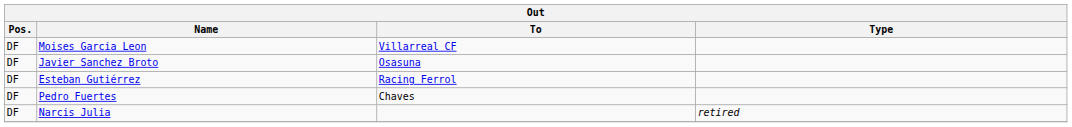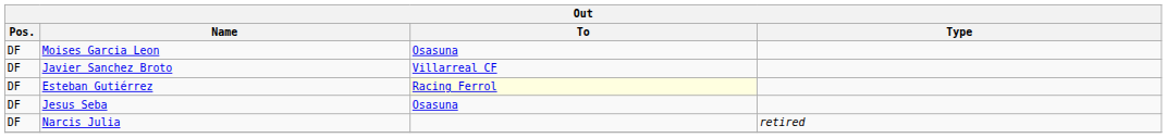 <table class="wikitable" style="font-size:90%;width:99%;">
 <tr>
 <th colspan="4">Out</th>
 </tr>
 <tr>
 <th width=3%>Pos.</th>
 <th width=32%>Name</th>
 <th width=30%>To</th>
 <th width=35%>Type</th>
 </tr>
 <tr>
 <td>DF</td>
 <td><a href='#'>Moises Garcia Leon</a></td>
+<td><a href='#'>Osasuna</a></td>
+<td></td>
+</tr>
+<tr>
+<td>DF</td>
+<td><a href='#'>Javier Sanchez Broto</a></td>
 <td><a href='#'>Villarreal CF</a></td>
 <td></td>
 </tr>
 <tr>
 <td>DF</td>
-<td><a href='#'>Javier Sanchez Broto</a></td>
-<td><a href='#'>Osasuna</a></td>
+<td><a href='#'>Esteban Gutiérrez</a></td>
+<td style="background: lightyellow;"><a href='#'>Racing Ferrol</a></td>
 <td></td>
 </tr>
 <tr>
 <td>DF</td>
-<td><a href='#'>Esteban Gutiérrez</a></td>
-<td><a href='#'>Racing Ferrol</a></td>
-<td></td>
-</tr>
-<tr>
-<td>DF</td>
-<td><a href='#'>Pedro Fuertes</a></td>
-<td>Chaves</td>
+<td><a href='#'>Jesus Seba</a></td>
+<td><a href='#'>Osasuna</a></td>
 <td></td>
 </tr>
 <tr>
 <td>DF</td>
 <td><a href='#'>Narcis Julia</a></td>
 <td></td>
 <td><em>retired</em></td>
 </tr>
 <tr>
 </tr>
 </table>
